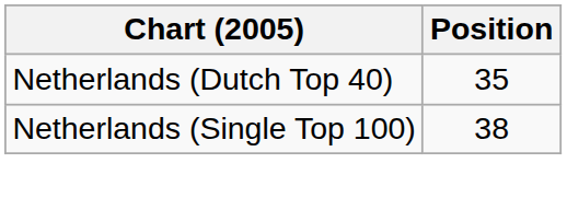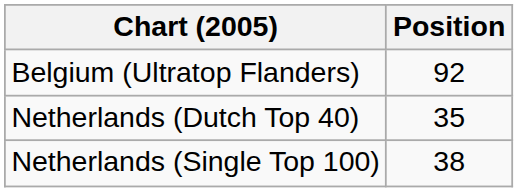 <table class="wikitable sortable">
 <tr>
 <th>Chart (2005)</th>
 <th>Position</th>
+</tr>
+<tr>
+<td>Belgium (Ultratop Flanders)</td>
+<td align="center">92</td>
 </tr>
 <tr>
 <td>Netherlands (Dutch Top 40)</td>
 <td align="center">35</td>
 </tr>
 <tr>
 <td>Netherlands (Single Top 100)</td>
 <td align="center">38</td>
 </tr>
 </table>
